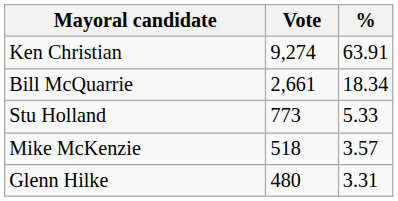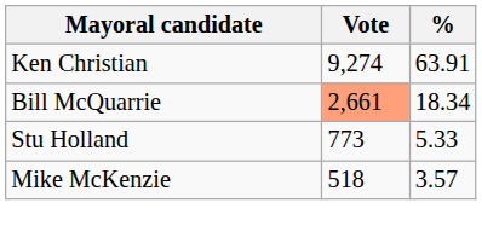 <table class="wikitable">
 <tr>
 <th bgcolor="#DDDDFF" width="200px">Mayoral candidate</th>
 <th bgcolor="#DDDDFF" width="50px">Vote</th>
 <th bgcolor="#DDDDFF" width="30px">%</th>
 </tr>
 <tr>
 <td>Ken Christian</td>
 <td>9,274</td>
 <td>63.91</td>
 </tr>
 <tr>
 <td>Bill McQuarrie</td>
-<td>2,661</td>
+<td style="background: lightsalmon;">2,661</td>
 <td>18.34</td>
 </tr>
 <tr>
 <td>Stu Holland</td>
 <td>773</td>
 <td>5.33</td>
 </tr>
 <tr>
 <td>Mike McKenzie</td>
 <td>518</td>
 <td>3.57</td>
 </tr>
-<tr>
-<td>Glenn Hilke</td>
-<td>480</td>
-<td>3.31</td>
-</tr>
 </table>
